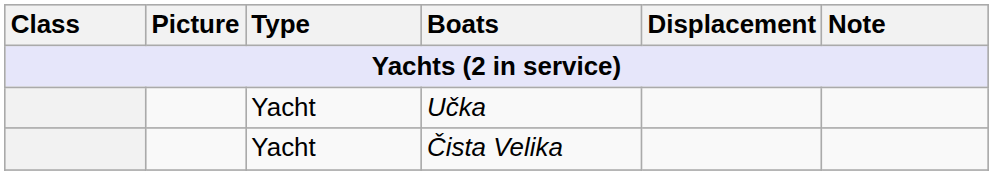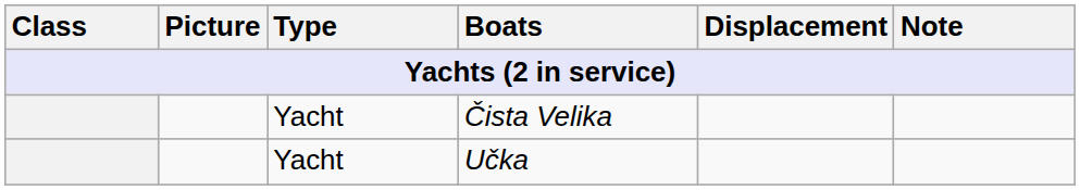 <table class="wikitable">
 <tr>
 <th style="text-align:left; width:15%;">Class</th>
 <th style="text-align:left; width:9%;">Picture</th>
 <th style="text-align:left; width:19%;">Type</th>
 <th style="text-align:left; width:24%;">Boats</th>
 <th style="text-align:left; width:15%;">Displacement</th>
 <th style="text-align:left; width:20%;">Note</th>
 </tr>
 <tr>
 <th colspan="6" style="background: lavender;">Yachts (2 in service)</th>
 </tr>
 <tr>
 <th></th>
 <td></td>
 <td>Yacht</td>
-<td><em>Učka</em></td>
+<td><em>Čista Velika</em></td>
 <td></td>
 <td></td>
 </tr>
 <tr>
 <th></th>
 <td></td>
 <td>Yacht</td>
-<td><em>Čista Velika</em></td>
+<td><em>Učka</em></td>
 <td></td>
 <td></td>
 </tr>
 </table>
